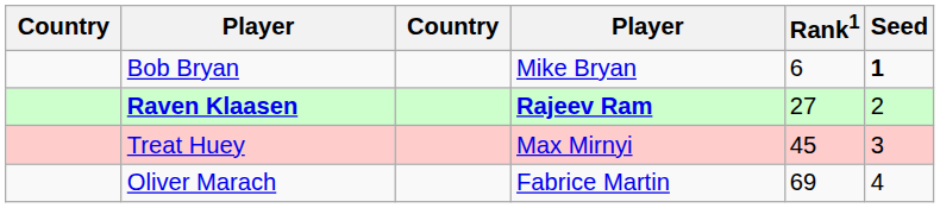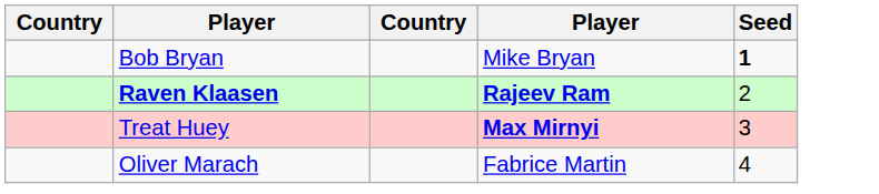 <table class="sortable wikitable">
 <tr>
 <th width="70">Country</th>
 <th width="175">Player</th>
 <th width="70">Country</th>
 <th width="175">Player</th>
-<th>Rank<sup>1</sup></th>
 <th>Seed</th>
 </tr>
 <tr>
 <td></td>
 <td><a href='#'>Bob Bryan</a></td>
 <td></td>
 <td><a href='#'>Mike Bryan</a></td>
-<td>6</td>
 <td><strong>1</strong></td>
 </tr>
 <tr style="background:#cfc;">
 <td></td>
 <td><strong><a href='#'>Raven Klaasen</a></strong></td>
 <td></td>
 <td><strong><a href='#'>Rajeev Ram</a></strong></td>
-<td>27</td>
 <td>2</td>
 </tr>
 <tr style="background:#fcc;">
 <td></td>
 <td><a href='#'>Treat Huey</a></td>
 <td></td>
-<td><a href='#'>Max Mirnyi</a></td>
-<td>45</td>
+<td><strong><a href='#'>Max Mirnyi</a></strong></td>
 <td>3</td>
 </tr>
 <tr>
 <td></td>
 <td><a href='#'>Oliver Marach</a></td>
 <td></td>
 <td><a href='#'>Fabrice Martin</a></td>
-<td>69</td>
 <td>4</td>
 </tr>
 </table>
